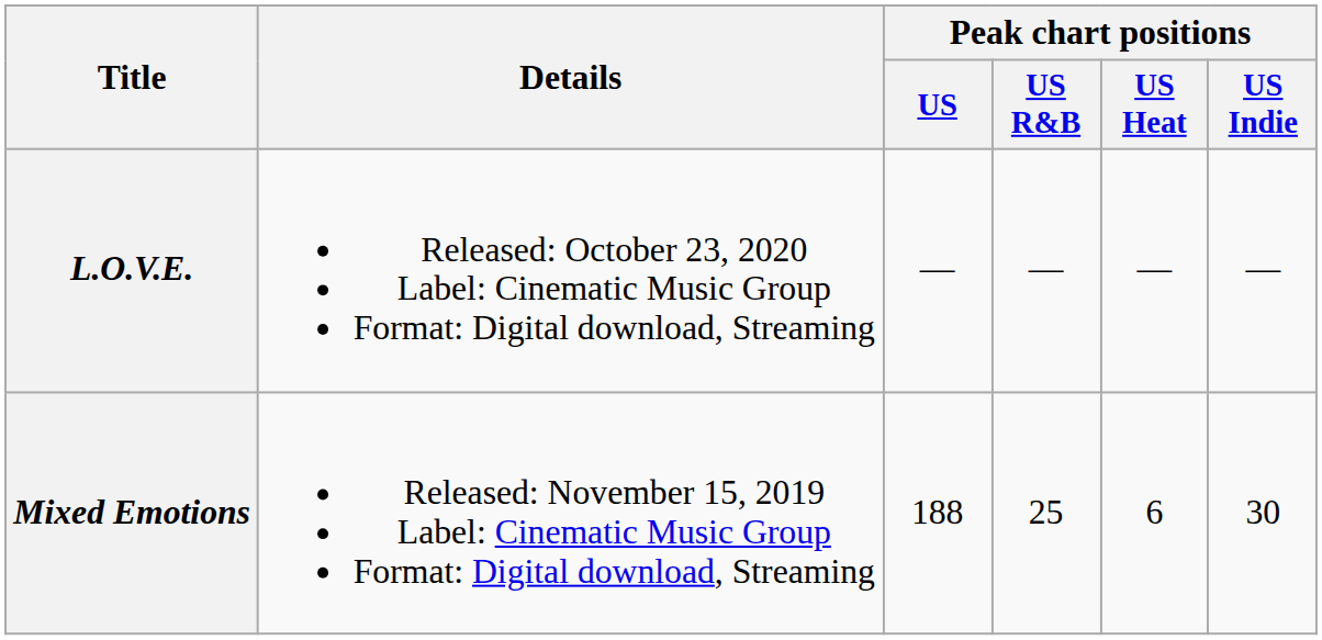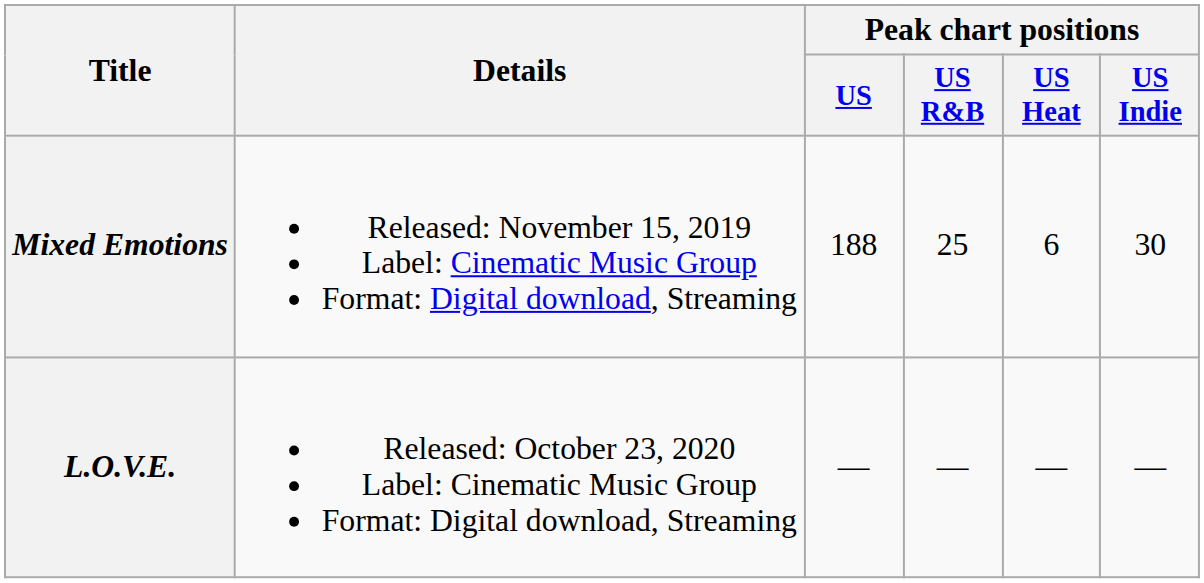 <table class="wikitable plainrowheaders" style="text-align:center;">
 <tr>
 <th scope="col" rowspan="2">Title</th>
 <th scope="col" rowspan="2">Details</th>
 <th colspan="4" scope="col">Peak chart positions</th>
 </tr>
 <tr>
 <th scope="col" style="width:3em;font-size:90%;"><a href='#'>US</a></th>
 <th scope="col" style="width:3em;font-size:90%;"><a href='#'>US R&B</a></th>
 <th scope="col" style="width:3em;font-size:90%;"><a href='#'>US Heat</a></th>
 <th scope="col" style="width:3em;font-size:90%;"><a href='#'>US Indie</a></th>
 </tr>
 <tr>
+<th scope="row"><em>Mixed Emotions</em></th>
+<td><br><ul><li>Released: November 15, 2019</li><li>Label: <a href='#'>Cinematic Music Group</a></li><li>Format: <a href='#'>Digital download</a>, Streaming</li></ul></td>
+<td>188</td>
+<td>25</td>
+<td>6</td>
+<td>30</td>
+</tr>
+<tr>
 <th scope="row"><em>L.O.V.E.</em></th>
 <td><br><ul><li>Released: October 23, 2020</li><li>Label: Cinematic Music Group</li><li>Format: Digital download, Streaming</li></ul></td>
 <td>—</td>
 <td>—</td>
 <td>—</td>
 <td>—</td>
 </tr>
-<tr>
-<th scope="row"><em>Mixed Emotions</em></th>
-<td><br><ul><li>Released: November 15, 2019</li><li>Label: <a href='#'>Cinematic Music Group</a></li><li>Format: <a href='#'>Digital download</a>, Streaming</li></ul></td>
-<td>188</td>
-<td>25</td>
-<td>6</td>
-<td>30</td>
-</tr>
 </table>
